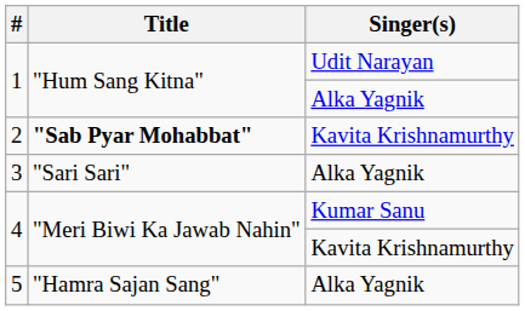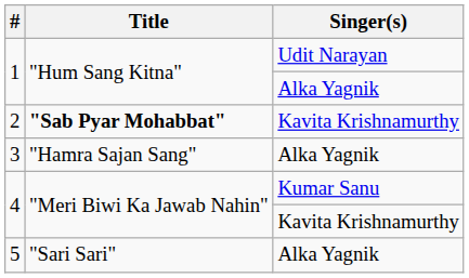 <table class="wikitable" style="font-size:95%;">
 <tr>
 <th>#</th>
 <th>Title</th>
 <th>Singer(s)</th>
 </tr>
 <tr>
 <td rowspan="2">1</td>
 <td rowspan="2">"Hum Sang Kitna"</td>
 <td><a href='#'>Udit Narayan</a></td>
 </tr>
 <tr>
 <td><a href='#'>Alka Yagnik</a></td>
 </tr>
 <tr>
 <td>2</td>
 <td><strong>"Sab Pyar Mohabbat"</strong></td>
 <td><a href='#'>Kavita Krishnamurthy</a></td>
 </tr>
 <tr>
 <td>3</td>
-<td>"Sari Sari"</td>
+<td>"Hamra Sajan Sang"</td>
 <td>Alka Yagnik</td>
 </tr>
 <tr>
 <td rowspan="2">4</td>
 <td rowspan="2">"Meri Biwi Ka Jawab Nahin"</td>
 <td><a href='#'>Kumar Sanu</a></td>
 </tr>
 <tr>
 <td>Kavita Krishnamurthy</td>
 </tr>
 <tr>
 <td>5</td>
-<td>"Hamra Sajan Sang"</td>
+<td>"Sari Sari"</td>
 <td>Alka Yagnik</td>
 </tr>
 </table>
